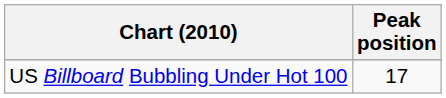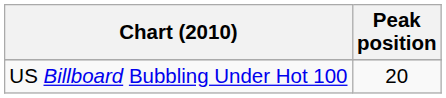 <table class="wikitable sortable">
 <tr>
 <th align="left">Chart (2010)</th>
 <th align="center">Peak<br>position</th>
 </tr>
 <tr>
 </tr>
 <tr>
 <td>US <em><a href='#'>Billboard</a></em> <a href='#'>Bubbling Under Hot 100</a></td>
-<td align="center">17</td>
+<td align="center">20</td>
 </tr>
 </table>
